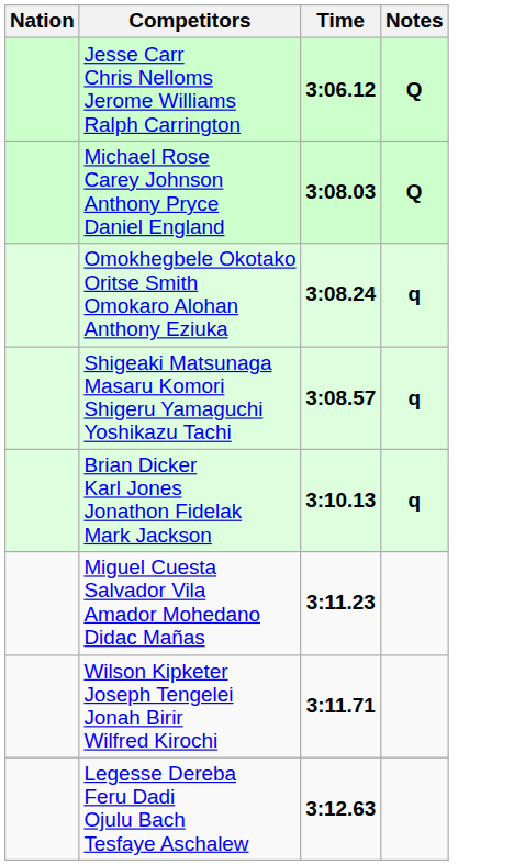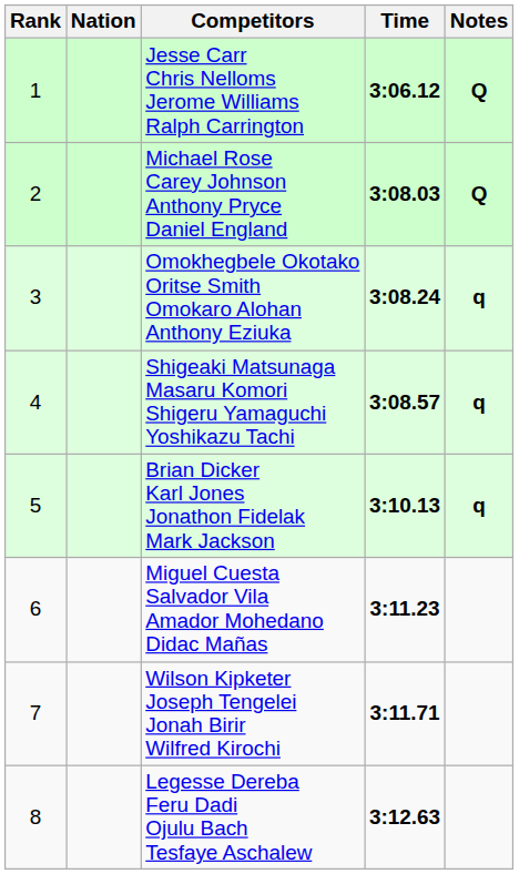 <table class="wikitable sortable" style="text-align:center">
 <tr>
+<th>Rank</th>
 <th>Nation</th>
 <th>Competitors</th>
 <th>Time</th>
 <th>Notes</th>
 </tr>
 <tr bgcolor=ccffcc>
+<td>1</td>
 <td align=left></td>
 <td align=left><a href='#'>Jesse Carr</a><br><a href='#'>Chris Nelloms</a><br><a href='#'>Jerome Williams</a><br><a href='#'>Ralph Carrington</a></td>
 <td><strong>3:06.12</strong></td>
 <td><strong>Q</strong></td>
 </tr>
 <tr bgcolor=ccffcc>
+<td>2</td>
 <td align=left></td>
 <td align=left><a href='#'>Michael Rose</a><br><a href='#'>Carey Johnson</a><br><a href='#'>Anthony Pryce</a><br><a href='#'>Daniel England</a></td>
 <td><strong>3:08.03</strong></td>
 <td><strong>Q</strong></td>
 </tr>
 <tr bgcolor=ddffdd>
+<td>3</td>
 <td align=left></td>
 <td align=left><a href='#'>Omokhegbele Okotako</a><br><a href='#'>Oritse Smith</a><br><a href='#'>Omokaro Alohan</a><br><a href='#'>Anthony Eziuka</a></td>
 <td><strong>3:08.24</strong></td>
 <td><strong>q</strong></td>
 </tr>
 <tr bgcolor=ddffdd>
+<td>4</td>
 <td align=left></td>
 <td align=left><a href='#'>Shigeaki Matsunaga</a><br><a href='#'>Masaru Komori</a><br><a href='#'>Shigeru Yamaguchi</a><br><a href='#'>Yoshikazu Tachi</a></td>
 <td><strong>3:08.57</strong></td>
 <td><strong>q</strong></td>
 </tr>
 <tr bgcolor=ddffdd>
+<td>5</td>
 <td align=left></td>
 <td align=left><a href='#'>Brian Dicker</a><br><a href='#'>Karl Jones</a><br><a href='#'>Jonathon Fidelak</a><br><a href='#'>Mark Jackson</a></td>
 <td><strong>3:10.13</strong></td>
 <td><strong>q</strong></td>
 </tr>
 <tr>
+<td>6</td>
 <td align=left></td>
 <td align=left><a href='#'>Miguel Cuesta</a><br><a href='#'>Salvador Vila</a><br><a href='#'>Amador Mohedano</a><br><a href='#'>Didac Mañas</a></td>
 <td><strong>3:11.23</strong></td>
 <td></td>
 </tr>
 <tr>
+<td>7</td>
 <td align=left></td>
 <td align=left><a href='#'>Wilson Kipketer</a><br><a href='#'>Joseph Tengelei</a><br><a href='#'>Jonah Birir</a><br><a href='#'>Wilfred Kirochi</a></td>
 <td><strong>3:11.71</strong></td>
 <td></td>
 </tr>
 <tr>
+<td>8</td>
 <td align=left></td>
 <td align=left><a href='#'>Legesse Dereba</a><br><a href='#'>Feru Dadi</a><br><a href='#'>Ojulu Bach</a><br><a href='#'>Tesfaye Aschalew</a></td>
 <td><strong>3:12.63</strong></td>
 <td></td>
 </tr>
 </table>
